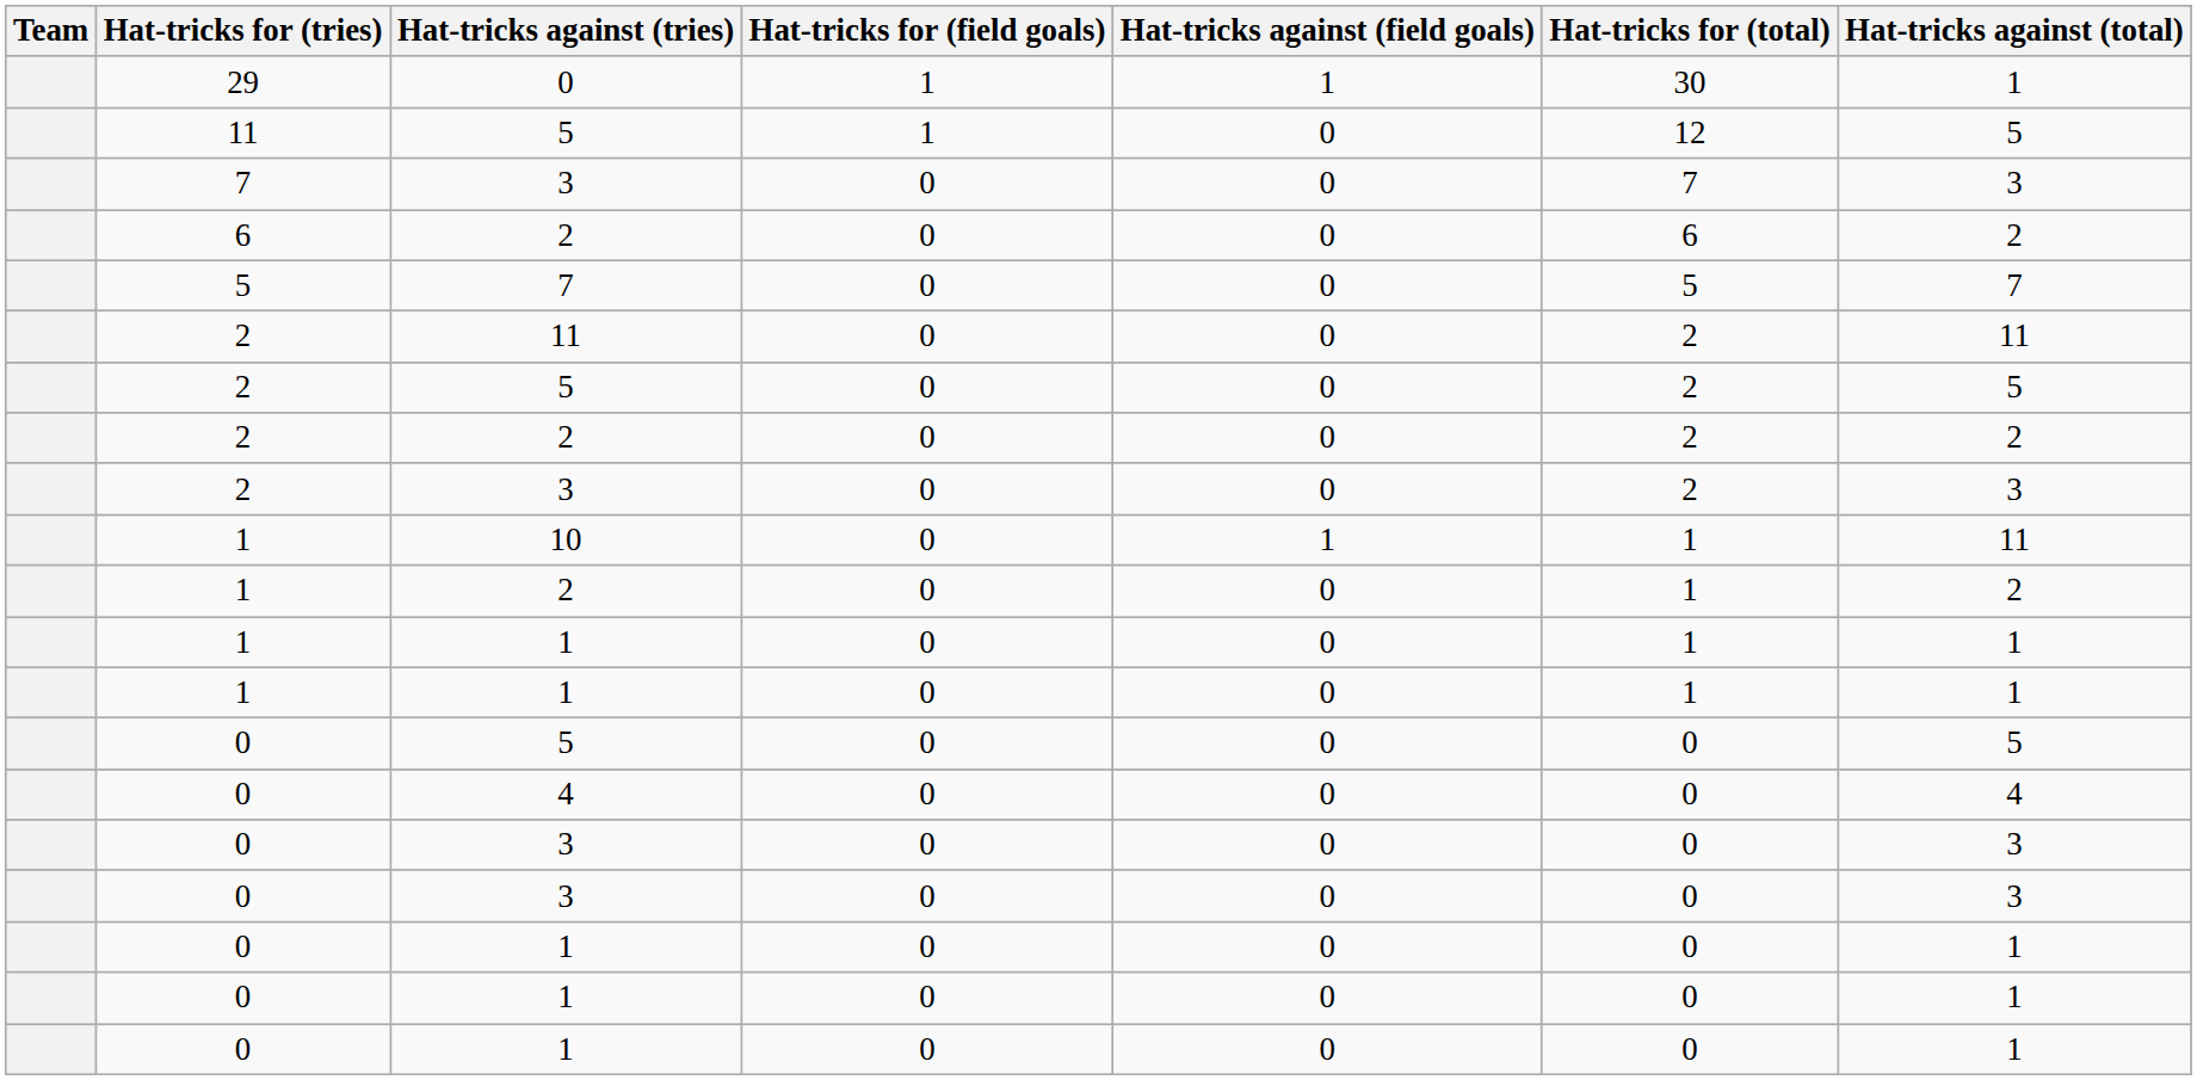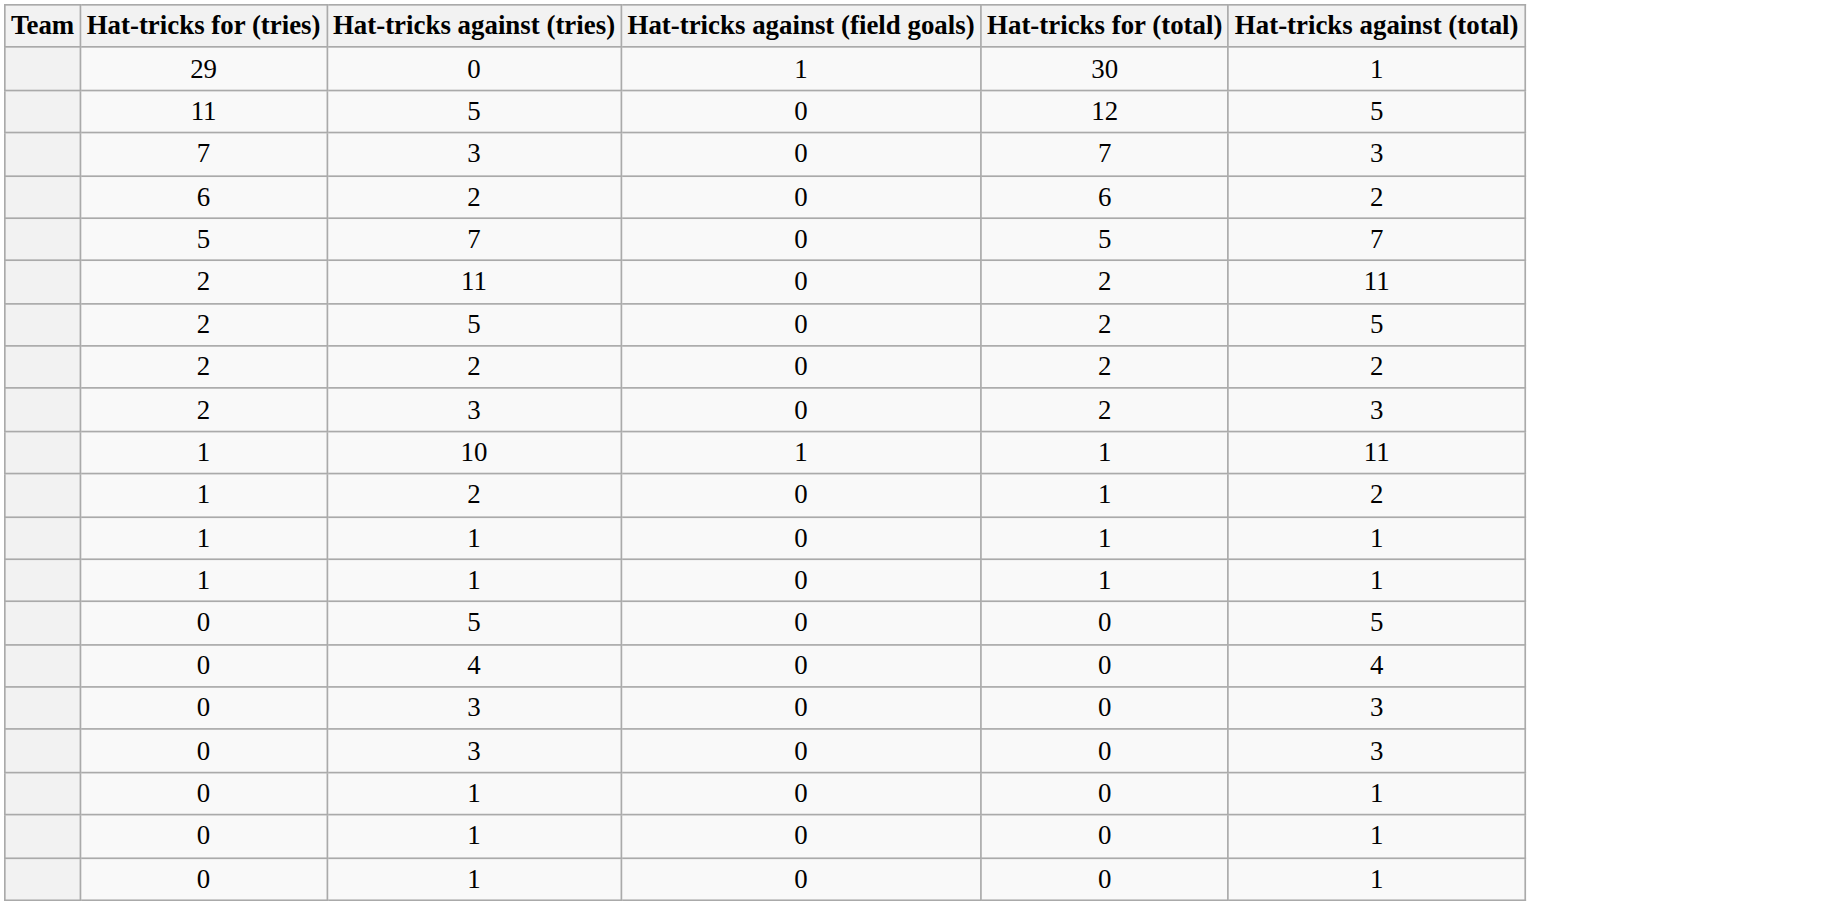 <table class="wikitable plainrowheaders sortable">
 <tr>
 <th scope="col">Team</th>
 <th scope="col">Hat-tricks for (tries)</th>
 <th scope="col">Hat-tricks against (tries)</th>
-<th scope="col">Hat-tricks for (field goals)</th>
 <th scope="col">Hat-tricks against (field goals)</th>
 <th scope="col">Hat-tricks for (total)</th>
 <th scope="col">Hat-tricks against (total)</th>
 </tr>
 <tr>
 <th scope="row"></th>
 <td align="center">29</td>
 <td align="center">0</td>
 <td align="center">1</td>
-<td align="center">1</td>
 <td align="center">30</td>
 <td align="center">1</td>
 </tr>
 <tr>
 <th scope="row"></th>
 <td align="center">11</td>
 <td align="center">5</td>
-<td align="center">1</td>
 <td align="center">0</td>
 <td align="center">12</td>
 <td align="center">5</td>
 </tr>
 <tr>
 <th scope="row"></th>
 <td align="center">7</td>
 <td align="center">3</td>
 <td align="center">0</td>
-<td align="center">0</td>
 <td align="center">7</td>
 <td align="center">3</td>
 </tr>
 <tr>
 <th scope="row"></th>
 <td align="center">6</td>
 <td align="center">2</td>
-<td align="center">0</td>
 <td align="center">0</td>
 <td align="center">6</td>
 <td align="center">2</td>
 </tr>
 <tr>
 <th scope="row"></th>
 <td align="center">5</td>
 <td align="center">7</td>
 <td align="center">0</td>
-<td align="center">0</td>
 <td align="center">5</td>
 <td align="center">7</td>
 </tr>
 <tr>
 <th scope="row"></th>
 <td align="center">2</td>
 <td align="center">11</td>
-<td align="center">0</td>
 <td align="center">0</td>
 <td align="center">2</td>
 <td align="center">11</td>
 </tr>
 <tr>
 <th scope="row"></th>
 <td align="center">2</td>
 <td align="center">5</td>
 <td align="center">0</td>
-<td align="center">0</td>
 <td align="center">2</td>
 <td align="center">5</td>
 </tr>
 <tr>
 <th scope="row"></th>
 <td align="center">2</td>
 <td align="center">2</td>
-<td align="center">0</td>
 <td align="center">0</td>
 <td align="center">2</td>
 <td align="center">2</td>
 </tr>
 <tr>
 <th scope="row"></th>
 <td align="center">2</td>
 <td align="center">3</td>
 <td align="center">0</td>
-<td align="center">0</td>
 <td align="center">2</td>
 <td align="center">3</td>
 </tr>
 <tr>
 <th scope="row"></th>
 <td align="center">1</td>
 <td align="center">10</td>
-<td align="center">0</td>
 <td align="center">1</td>
 <td align="center">1</td>
 <td align="center">11</td>
 </tr>
 <tr>
 <th scope="row"></th>
 <td align="center">1</td>
 <td align="center">2</td>
 <td align="center">0</td>
-<td align="center">0</td>
 <td align="center">1</td>
 <td align="center">2</td>
 </tr>
 <tr>
 <th scope="row"></th>
 <td align="center">1</td>
 <td align="center">1</td>
 <td align="center">0</td>
-<td align="center">0</td>
 <td align="center">1</td>
 <td align="center">1</td>
 </tr>
 <tr>
 <th scope="row"></th>
 <td align="center">1</td>
 <td align="center">1</td>
-<td align="center">0</td>
 <td align="center">0</td>
 <td align="center">1</td>
 <td align="center">1</td>
 </tr>
 <tr>
 <th scope="row"></th>
 <td align="center">0</td>
 <td align="center">5</td>
 <td align="center">0</td>
 <td align="center">0</td>
-<td align="center">0</td>
 <td align="center">5</td>
 </tr>
 <tr>
 <th scope="row"></th>
 <td align="center">0</td>
 <td align="center">4</td>
-<td align="center">0</td>
 <td align="center">0</td>
 <td align="center">0</td>
 <td align="center">4</td>
 </tr>
 <tr>
 <th scope="row"></th>
 <td align="center">0</td>
 <td align="center">3</td>
 <td align="center">0</td>
 <td align="center">0</td>
-<td align="center">0</td>
 <td align="center">3</td>
 </tr>
 <tr>
 <th scope="row"></th>
 <td align="center">0</td>
 <td align="center">3</td>
-<td align="center">0</td>
 <td align="center">0</td>
 <td align="center">0</td>
 <td align="center">3</td>
 </tr>
 <tr>
 <th scope="row"></th>
 <td align="center">0</td>
 <td align="center">1</td>
 <td align="center">0</td>
 <td align="center">0</td>
-<td align="center">0</td>
 <td align="center">1</td>
 </tr>
 <tr>
 <th scope="row"></th>
 <td align="center">0</td>
 <td align="center">1</td>
-<td align="center">0</td>
 <td align="center">0</td>
 <td align="center">0</td>
 <td align="center">1</td>
 </tr>
 <tr>
 <th scope="row"></th>
 <td align="center">0</td>
 <td align="center">1</td>
 <td align="center">0</td>
 <td align="center">0</td>
-<td align="center">0</td>
 <td align="center">1</td>
 </tr>
 </table>
